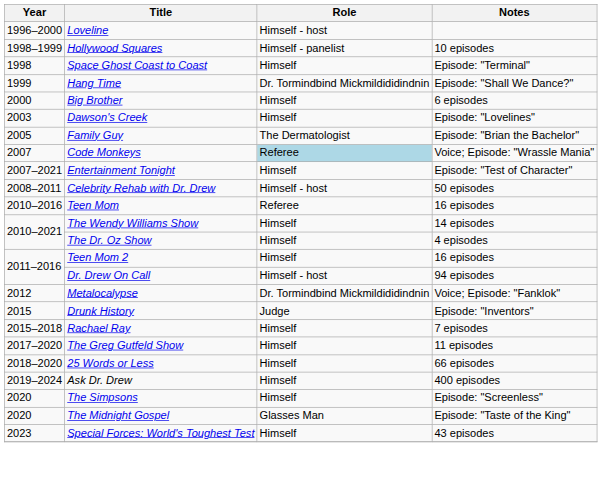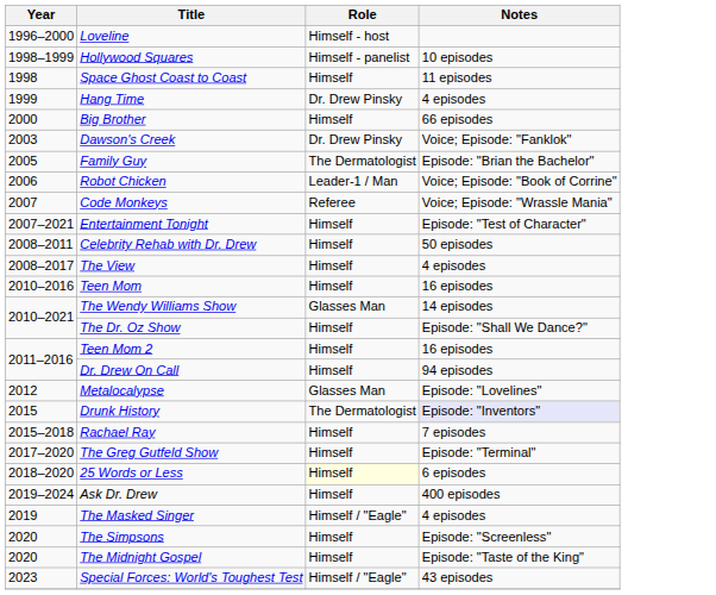 <table class="wikitable sortable">
 <tr>
 <th>Year</th>
 <th>Title</th>
 <th>Role</th>
 <th class="unsortable">Notes</th>
 </tr>
 <tr>
 <td>1996–2000</td>
 <td><em><a href='#'>Loveline</a></em></td>
 <td>Himself - host</td>
 <td></td>
 </tr>
 <tr>
 <td>1998–1999</td>
 <td><em><a href='#'>Hollywood Squares</a></em></td>
 <td>Himself - panelist</td>
 <td>10 episodes</td>
 </tr>
 <tr>
 <td>1998</td>
 <td><em><a href='#'>Space Ghost Coast to Coast</a></em></td>
 <td>Himself</td>
-<td>Episode: "Terminal"</td>
+<td>11 episodes</td>
 </tr>
 <tr>
 <td>1999</td>
 <td><em><a href='#'>Hang Time</a></em></td>
-<td>Dr. Tormindbind Mickmildididindnin</td>
-<td>Episode: "Shall We Dance?"</td>
+<td>Dr. Drew Pinsky</td>
+<td>4 episodes</td>
 </tr>
 <tr>
 <td>2000</td>
 <td><em><a href='#'>Big Brother</a></em></td>
 <td>Himself</td>
-<td>6 episodes</td>
+<td>66 episodes</td>
 </tr>
 <tr>
 <td>2003</td>
 <td><em><a href='#'>Dawson's Creek</a></em></td>
-<td>Himself</td>
-<td>Episode: "Lovelines"</td>
+<td>Dr. Drew Pinsky</td>
+<td>Voice; Episode: "Fanklok"</td>
 </tr>
 <tr>
 <td>2005</td>
 <td><em><a href='#'>Family Guy</a></em></td>
 <td>The Dermatologist</td>
 <td>Episode: "Brian the Bachelor"</td>
 </tr>
 <tr>
+<td>2006</td>
+<td><em><a href='#'>Robot Chicken</a></em></td>
+<td>Leader-1 / Man</td>
+<td>Voice; Episode: "Book of Corrine"</td>
+</tr>
+<tr>
 <td>2007</td>
 <td><em><a href='#'>Code Monkeys</a></em></td>
-<td style="background: lightblue;">Referee</td>
+<td>Referee</td>
 <td>Voice; Episode: "Wrassle Mania"</td>
 </tr>
 <tr>
 <td>2007–2021</td>
 <td><em><a href='#'>Entertainment Tonight</a></em></td>
 <td>Himself</td>
 <td>Episode: "Test of Character"</td>
 </tr>
 <tr>
 <td>2008–2011</td>
 <td><em><a href='#'>Celebrity Rehab with Dr. Drew</a></em></td>
-<td>Himself - host</td>
+<td>Himself</td>
 <td>50 episodes</td>
+</tr>
+<tr>
+<td>2008–2017</td>
+<td><em><a href='#'>The View</a></em></td>
+<td>Himself</td>
+<td>4 episodes</td>
 </tr>
 <tr>
 <td>2010–2016</td>
 <td><em><a href='#'>Teen Mom</a></em></td>
-<td>Referee</td>
+<td>Himself</td>
 <td>16 episodes</td>
 </tr>
 <tr>
 <td rowspan="2">2010–2021</td>
 <td><em><a href='#'>The Wendy Williams Show</a></em></td>
-<td>Himself</td>
+<td>Glasses Man</td>
 <td>14 episodes</td>
 </tr>
 <tr>
 <td><em><a href='#'>The Dr. Oz Show</a></em></td>
 <td>Himself</td>
-<td>4 episodes</td>
+<td>Episode: "Shall We Dance?"</td>
 </tr>
 <tr>
 <td rowspan="2">2011–2016</td>
 <td><em><a href='#'>Teen Mom 2</a></em></td>
 <td>Himself</td>
 <td>16 episodes</td>
 </tr>
 <tr>
 <td><em><a href='#'>Dr. Drew On Call</a></em></td>
-<td>Himself - host</td>
+<td>Himself</td>
 <td>94 episodes</td>
 </tr>
 <tr>
 <td>2012</td>
 <td><em><a href='#'>Metalocalypse</a></em></td>
-<td>Dr. Tormindbind Mickmildididindnin</td>
-<td>Voice; Episode: "Fanklok"</td>
+<td>Glasses Man</td>
+<td>Episode: "Lovelines"</td>
 </tr>
 <tr>
 <td>2015</td>
 <td><em><a href='#'>Drunk History</a></em></td>
-<td>Judge</td>
-<td>Episode: "Inventors"</td>
+<td>The Dermatologist</td>
+<td style="background: lavender;">Episode: "Inventors"</td>
 </tr>
 <tr>
 <td>2015–2018</td>
 <td><em><a href='#'>Rachael Ray</a></em></td>
 <td>Himself</td>
 <td>7 episodes</td>
 </tr>
 <tr>
 <td>2017–2020</td>
 <td><em><a href='#'>The Greg Gutfeld Show</a></em></td>
 <td>Himself</td>
-<td>11 episodes</td>
+<td>Episode: "Terminal"</td>
 </tr>
 <tr>
 <td>2018–2020</td>
 <td><em><a href='#'>25 Words or Less</a></em></td>
-<td>Himself</td>
-<td>66 episodes</td>
+<td style="background: lightyellow;">Himself</td>
+<td>6 episodes</td>
 </tr>
 <tr>
 <td>2019–2024</td>
 <td><em>Ask Dr. Drew</em></td>
 <td>Himself</td>
 <td>400 episodes</td>
+</tr>
+<tr>
+<td>2019</td>
+<td><em><a href='#'>The Masked Singer</a></em></td>
+<td>Himself / "Eagle"</td>
+<td>4 episodes</td>
 </tr>
 <tr>
 <td>2020</td>
 <td><em><a href='#'>The Simpsons</a></em></td>
 <td>Himself</td>
 <td>Episode: "Screenless"</td>
 </tr>
 <tr>
 <td>2020</td>
 <td><em><a href='#'>The Midnight Gospel</a></em></td>
-<td>Glasses Man</td>
+<td>Himself</td>
 <td>Episode: "Taste of the King"</td>
 </tr>
 <tr>
 <td>2023</td>
 <td><em><a href='#'>Special Forces: World's Toughest Test</a></em></td>
-<td>Himself</td>
+<td>Himself / "Eagle"</td>
 <td>43 episodes</td>
 </tr>
 <tr>
 </tr>
 </table>
